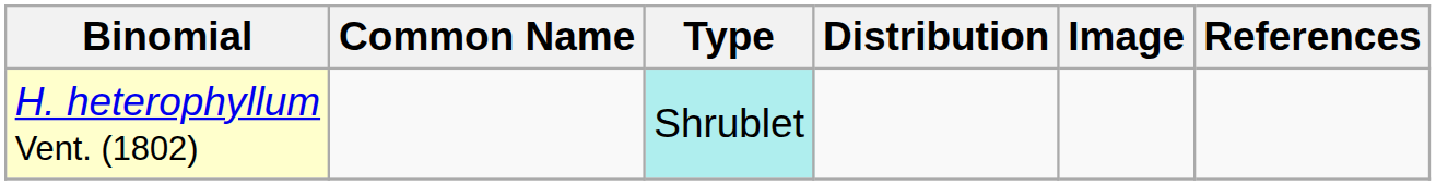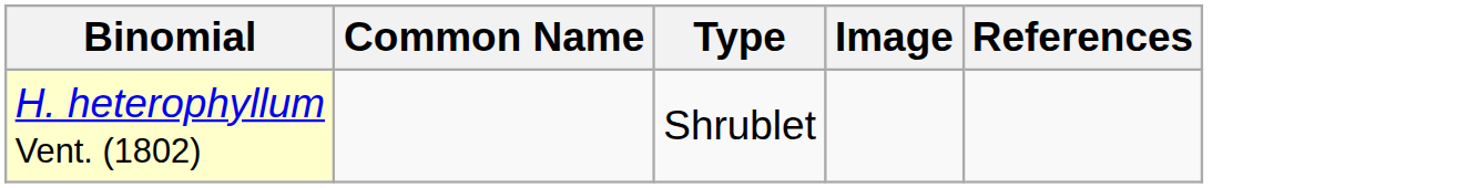 <table class="wikitable mw-collapsible ">
 <tr>
 <th>Binomial</th>
 <th>Common Name</th>
 <th>Type</th>
-<th>Distribution</th>
 <th>Image</th>
 <th>References</th>
 </tr>
 <tr>
 <td scope="row" style="background:#FFFFCC;"><em><a href='#'>H. heterophyllum</a></em><br><small>Vent. (1802)</small></td>
 <td></td>
-<td style="background: paleturquoise;">Shrublet</td>
-<td></td>
+<td>Shrublet</td>
 <td></td>
 <td></td>
 </tr>
 </table>
